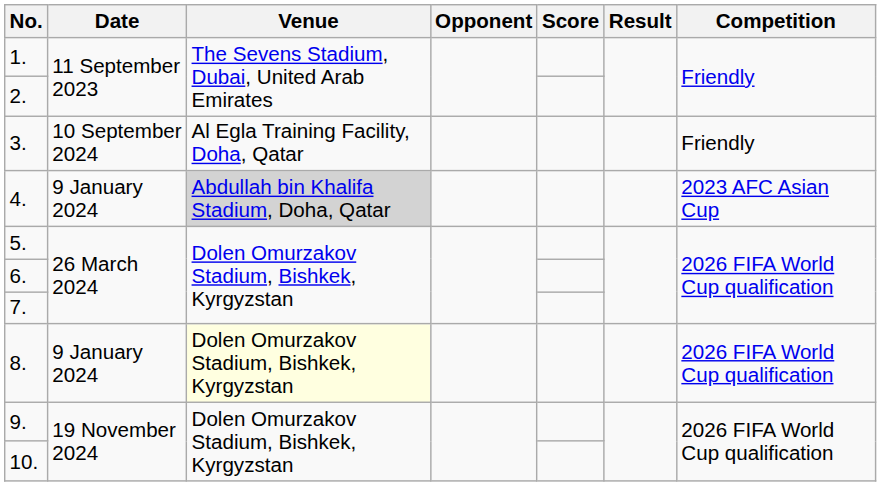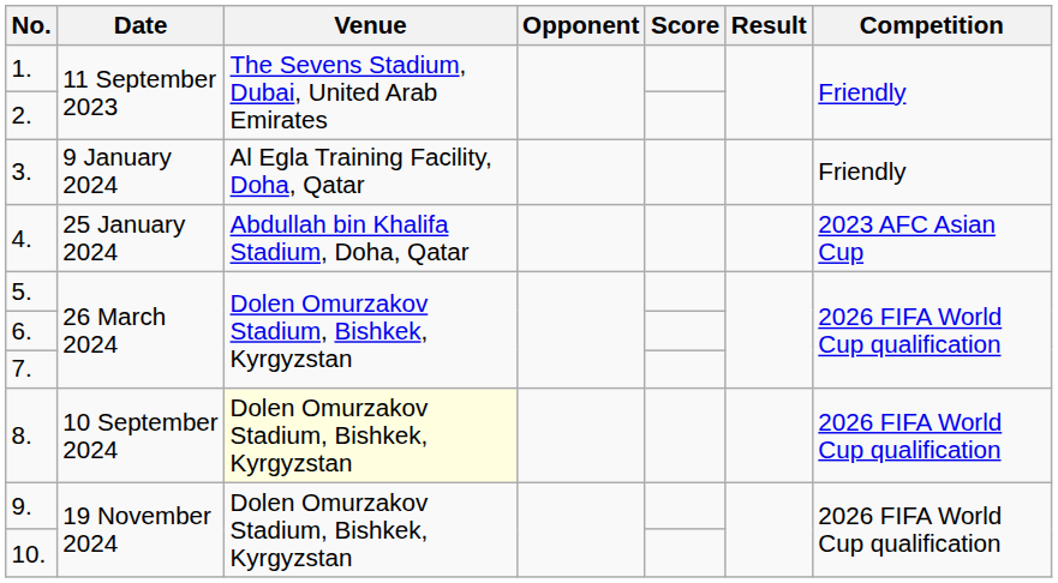 <table class="wikitable" style="font-size:90%">
 <tr>
 <th>No.</th>
 <th>Date</th>
 <th>Venue</th>
 <th>Opponent</th>
 <th>Score</th>
 <th>Result</th>
 <th>Competition</th>
 </tr>
 <tr>
 <td>1.</td>
 <td rowspan="2">11 September 2023</td>
 <td rowspan="2"><a href='#'>The Sevens Stadium</a>, <a href='#'>Dubai</a>, United Arab Emirates</td>
 <td rowspan=2></td>
 <td></td>
 <td rowspan="2"></td>
 <td rowspan="2"><a href='#'>Friendly</a></td>
 </tr>
 <tr>
 <td>2.</td>
 <td></td>
 </tr>
 <tr>
 <td>3.</td>
-<td>10 September 2024</td>
+<td>9 January 2024</td>
 <td>Al Egla Training Facility, <a href='#'>Doha</a>, Qatar</td>
 <td></td>
 <td></td>
 <td></td>
 <td>Friendly</td>
 </tr>
 <tr>
 <td>4.</td>
-<td>9 January 2024</td>
-<td style="background: lightgrey;"><a href='#'>Abdullah bin Khalifa Stadium</a>, Doha, Qatar</td>
+<td>25 January 2024</td>
+<td><a href='#'>Abdullah bin Khalifa Stadium</a>, Doha, Qatar</td>
 <td></td>
 <td></td>
 <td></td>
 <td><a href='#'>2023 AFC Asian Cup</a></td>
 </tr>
 <tr>
 <td>5.</td>
 <td rowspan="3">26 March 2024</td>
 <td rowspan="3"><a href='#'>Dolen Omurzakov Stadium</a>, <a href='#'>Bishkek</a>, Kyrgyzstan</td>
 <td rowspan=3></td>
 <td></td>
 <td rowspan="3"></td>
 <td rowspan="3"><a href='#'>2026 FIFA World Cup qualification</a></td>
 </tr>
 <tr>
 <td>6.</td>
 <td></td>
 </tr>
 <tr>
 <td>7.</td>
 <td></td>
 </tr>
 <tr>
 <td>8.</td>
-<td>9 January 2024</td>
+<td>10 September 2024</td>
 <td style="background: lightyellow;">Dolen Omurzakov Stadium, Bishkek, Kyrgyzstan</td>
 <td></td>
 <td></td>
 <td></td>
 <td><a href='#'>2026 FIFA World Cup qualification</a></td>
 </tr>
 <tr>
 <td>9.</td>
 <td rowspan="2">19 November 2024</td>
 <td rowspan="2">Dolen Omurzakov Stadium, Bishkek, Kyrgyzstan</td>
 <td rowspan=2></td>
 <td></td>
 <td rowspan="2"></td>
 <td rowspan="2">2026 FIFA World Cup qualification</td>
 </tr>
 <tr>
 <td>10.</td>
 <td></td>
 </tr>
 </table>
